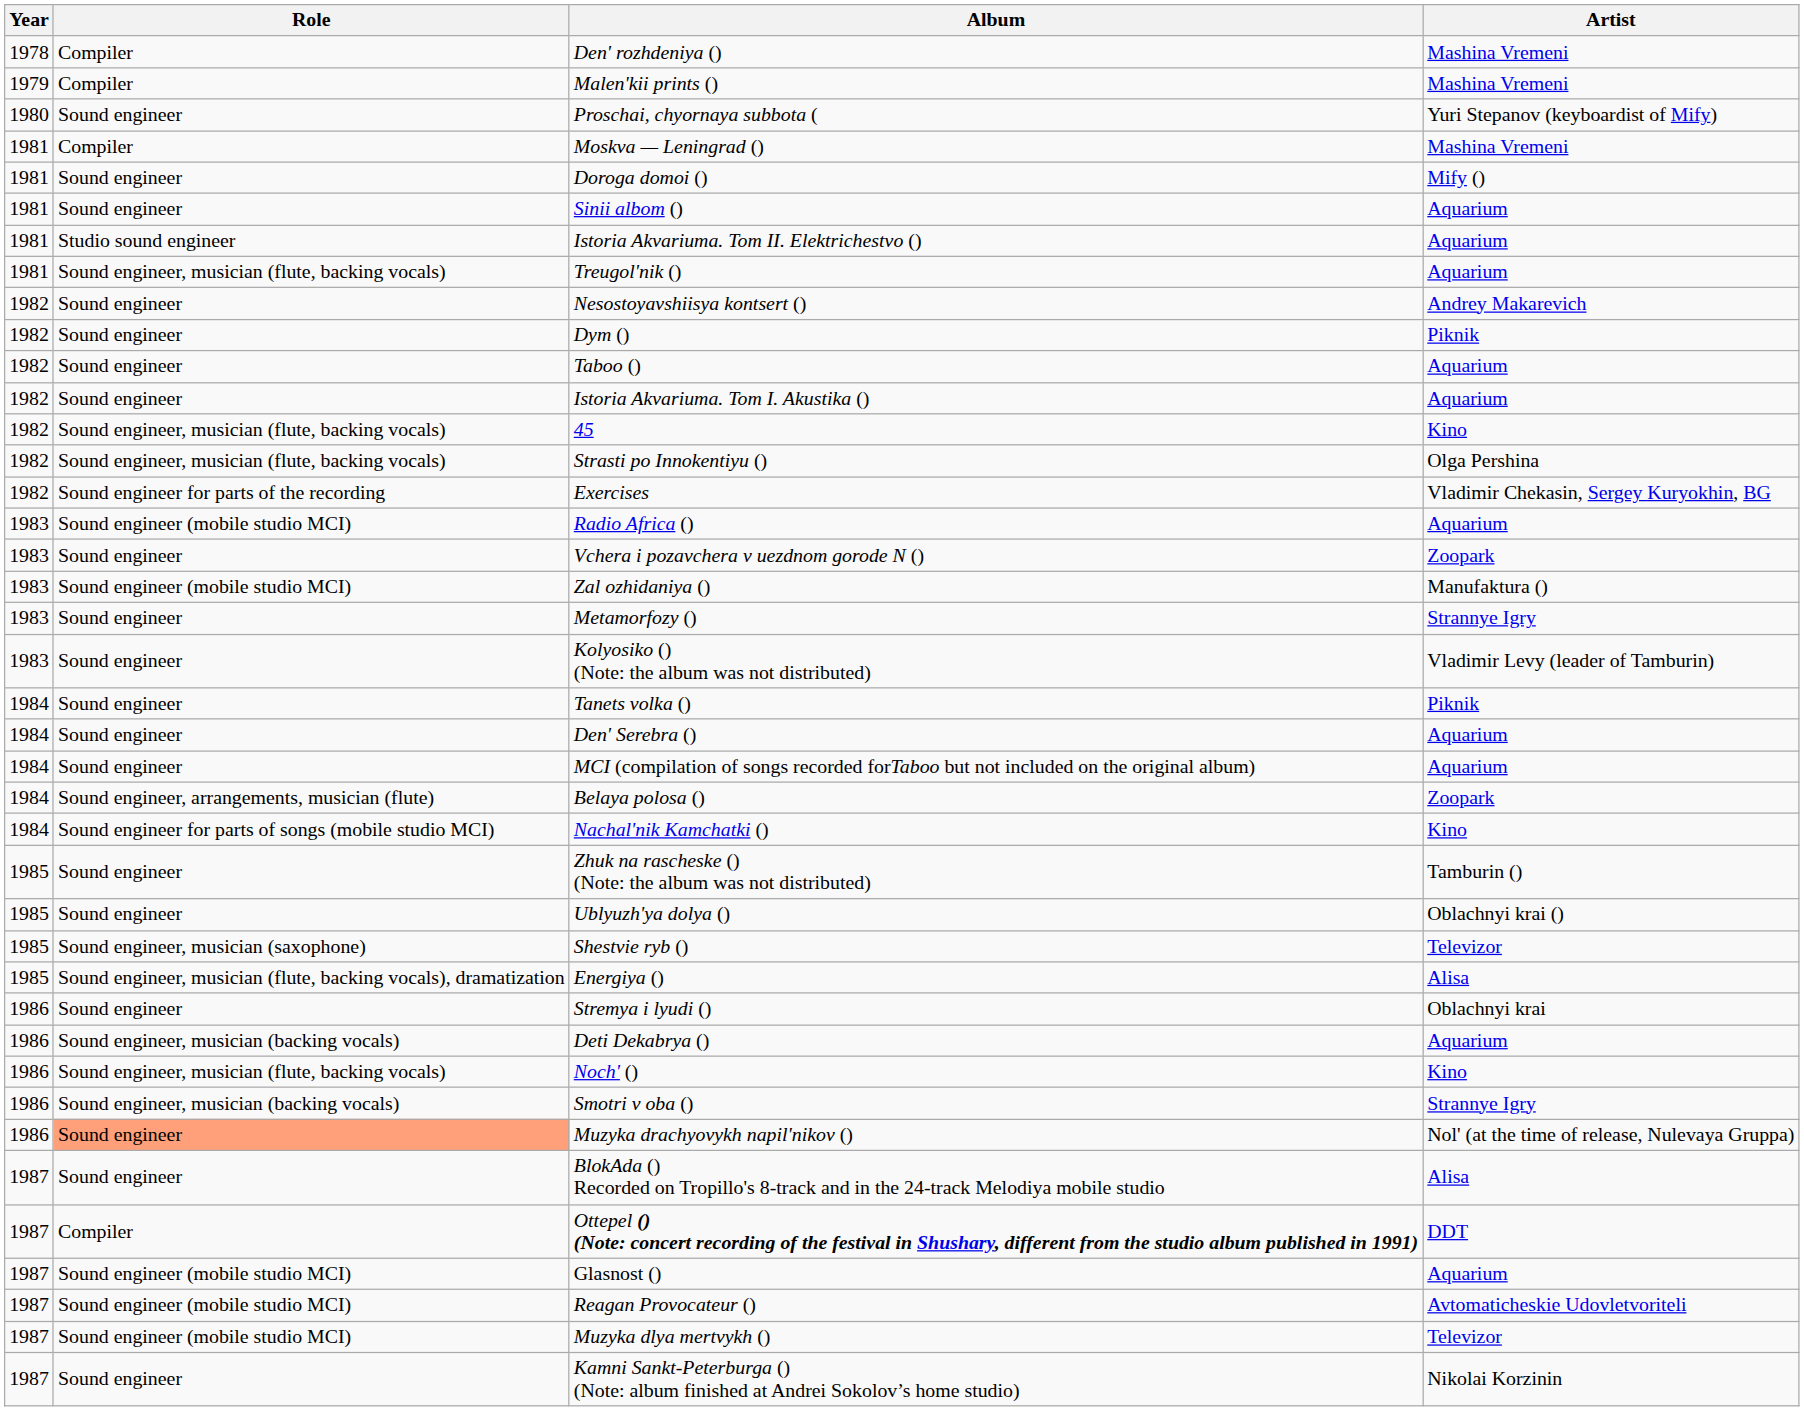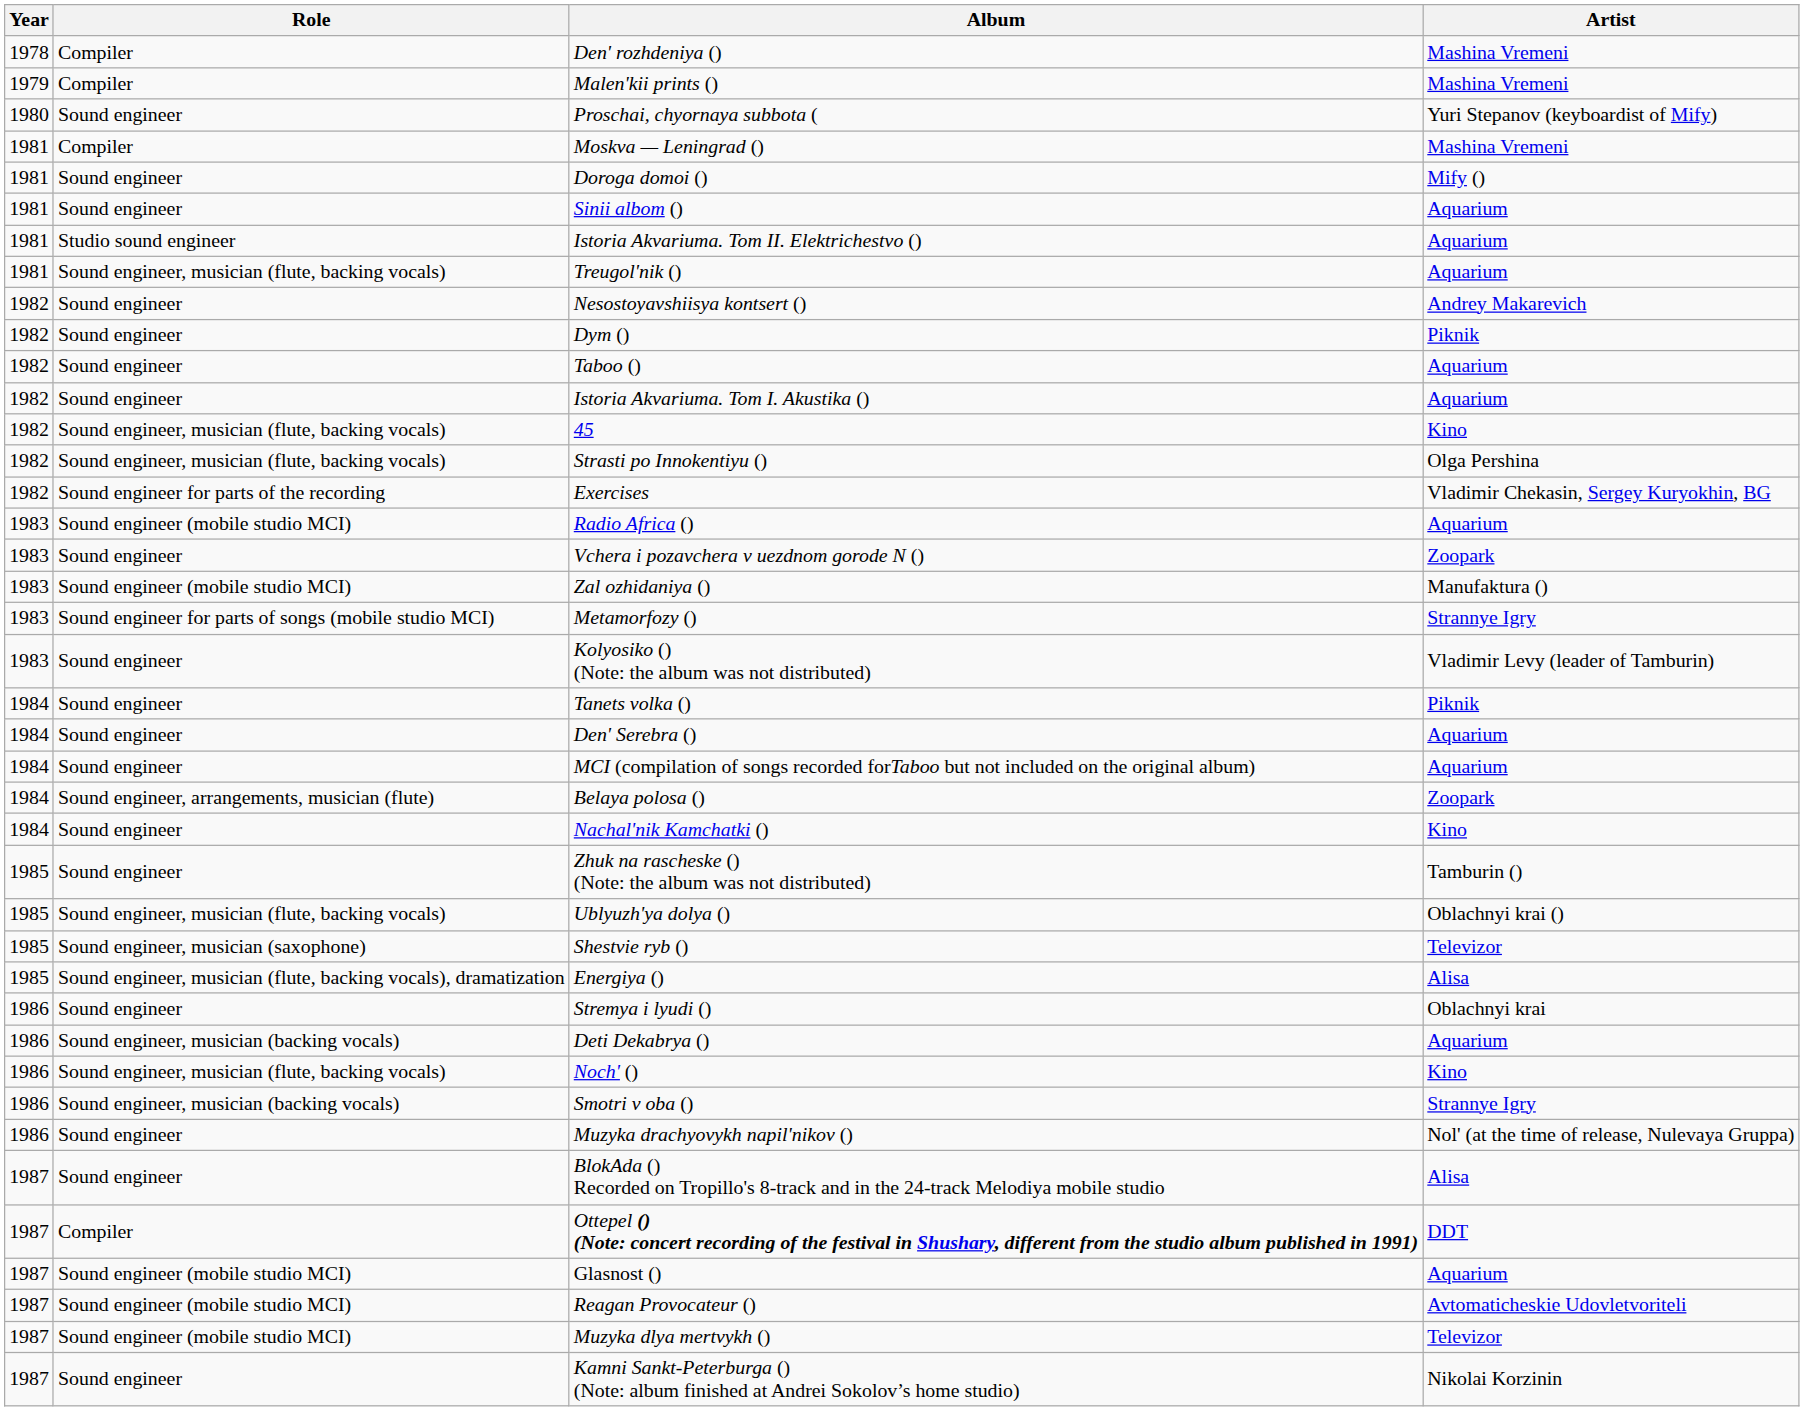 <table class="wikitable">
 <tr>
 <th>Year</th>
 <th>Role</th>
 <th>Album</th>
 <th>Artist</th>
 </tr>
 <tr>
 <td>1978</td>
 <td>Compiler</td>
 <td><em>Den' rozhdeniya</em> ()</td>
 <td><a href='#'>Mashina Vremeni</a></td>
 </tr>
 <tr>
 <td>1979</td>
 <td>Compiler</td>
 <td><em>Malen'kii prints</em> ()</td>
 <td><a href='#'>Mashina Vremeni</a></td>
 </tr>
 <tr>
 <td>1980</td>
 <td>Sound engineer</td>
 <td><em>Proschai, chyornaya subbota</em> (</td>
 <td>Yuri Stepanov (keyboardist of <a href='#'>Mify</a>)</td>
 </tr>
 <tr>
 <td>1981</td>
 <td>Compiler</td>
 <td><em>Moskva — Leningrad</em> ()</td>
 <td><a href='#'>Mashina Vremeni</a></td>
 </tr>
 <tr>
 <td>1981</td>
 <td>Sound engineer</td>
 <td><em>Doroga domoi</em> ()</td>
 <td><a href='#'>Mify</a> ()</td>
 </tr>
 <tr>
 <td>1981</td>
 <td>Sound engineer</td>
 <td><em><a href='#'>Sinii albom</a></em> ()</td>
 <td><a href='#'>Aquarium</a></td>
 </tr>
 <tr>
 <td>1981</td>
 <td>Studio sound engineer</td>
 <td><em>Istoria Akvariuma. Tom II. Elektrichestvo</em> ()</td>
 <td><a href='#'>Aquarium</a></td>
 </tr>
 <tr>
 <td>1981</td>
 <td>Sound engineer, musician (flute, backing vocals)</td>
 <td><em>Treugol'nik</em> ()</td>
 <td><a href='#'>Aquarium</a></td>
 </tr>
 <tr>
 <td>1982</td>
 <td>Sound engineer</td>
 <td><em>Nesostoyavshiisya kontsert</em> ()</td>
 <td><a href='#'>Andrey Makarevich</a></td>
 </tr>
 <tr>
 <td>1982</td>
 <td>Sound engineer</td>
 <td><em>Dym</em> ()</td>
 <td><a href='#'>Piknik</a></td>
 </tr>
 <tr>
 <td>1982</td>
 <td>Sound engineer</td>
 <td><em>Taboo</em> ()</td>
 <td><a href='#'>Aquarium</a></td>
 </tr>
 <tr>
 <td>1982</td>
 <td>Sound engineer</td>
 <td><em>Istoria Akvariuma. Tom I. Akustika</em> ()</td>
 <td><a href='#'>Aquarium</a></td>
 </tr>
 <tr>
 <td>1982</td>
 <td>Sound engineer, musician (flute, backing vocals)</td>
 <td><em><a href='#'>45</a></em></td>
 <td><a href='#'>Kino</a></td>
 </tr>
 <tr>
 <td>1982</td>
 <td>Sound engineer, musician (flute, backing vocals)</td>
 <td><em>Strasti po Innokentiyu</em> ()</td>
 <td>Olga Pershina</td>
 </tr>
 <tr>
 <td>1982</td>
 <td>Sound engineer for parts of the recording</td>
 <td><em>Еxercises</em></td>
 <td>Vladimir Chekasin, <a href='#'>Sergey Kuryokhin</a>, <a href='#'>BG</a></td>
 </tr>
 <tr>
 <td>1983</td>
 <td>Sound engineer (mobile studio MCI)</td>
 <td><em><a href='#'>Radio Africa</a></em> ()</td>
 <td><a href='#'>Aquarium</a></td>
 </tr>
 <tr>
 <td>1983</td>
 <td>Sound engineer</td>
 <td><em>Vchera i pozavchera v uezdnom gorode N</em> ()</td>
 <td><a href='#'>Zoopark</a></td>
 </tr>
 <tr>
 <td>1983</td>
 <td>Sound engineer (mobile studio MCI)</td>
 <td><em>Zal ozhidaniya</em> ()</td>
 <td>Manufaktura ()</td>
 </tr>
 <tr>
 <td>1983</td>
-<td>Sound engineer</td>
+<td>Sound engineer for parts of songs (mobile studio MCI)</td>
 <td><em>Metamorfozy</em> ()</td>
 <td><a href='#'>Strannye Igry</a></td>
 </tr>
 <tr>
 <td>1983</td>
 <td>Sound engineer</td>
 <td><em>Kolyosiko</em> ()<br>(Note: the album was not distributed)</td>
 <td>Vladimir Levy (leader of Tamburin)</td>
 </tr>
 <tr>
 <td>1984</td>
 <td>Sound engineer</td>
 <td><em>Tanets volka</em> ()</td>
 <td><a href='#'>Piknik</a></td>
 </tr>
 <tr>
 <td>1984</td>
 <td>Sound engineer</td>
 <td><em>Den' Serebra</em> ()</td>
 <td><a href='#'>Aquarium</a></td>
 </tr>
 <tr>
 <td>1984</td>
 <td>Sound engineer</td>
 <td><em>MCI</em> (compilation of songs recorded for<em>Taboo</em> but not included on the original album)</td>
 <td><a href='#'>Aquarium</a></td>
 </tr>
 <tr>
 <td>1984</td>
 <td>Sound engineer, arrangements, musician (flute)</td>
 <td><em>Belaya polosa</em> ()</td>
 <td><a href='#'>Zoopark</a></td>
 </tr>
 <tr>
 <td>1984</td>
-<td>Sound engineer for parts of songs (mobile studio MCI)</td>
+<td>Sound engineer</td>
 <td><em><a href='#'>Nachal'nik Kamchatki</a></em> ()</td>
 <td><a href='#'>Kino</a></td>
 </tr>
 <tr>
 <td>1985</td>
 <td>Sound engineer</td>
 <td><em>Zhuk na rascheske</em> ()<br>(Note: the album was not distributed)</td>
 <td>Tamburin ()</td>
 </tr>
 <tr>
 <td>1985</td>
-<td>Sound engineer</td>
+<td>Sound engineer, musician (flute, backing vocals)</td>
 <td><em>Ublyuzh'ya dolya</em> ()</td>
 <td>Oblachnyi krai ()</td>
 </tr>
 <tr>
 <td>1985</td>
 <td>Sound engineer, musician (saxophone)</td>
 <td><em>Shestvie ryb</em> ()</td>
 <td><a href='#'>Televizor</a></td>
 </tr>
 <tr>
 <td>1985</td>
 <td>Sound engineer, musician (flute, backing vocals), dramatization</td>
 <td><em>Energiya</em> ()</td>
 <td><a href='#'>Alisa</a></td>
 </tr>
 <tr>
 <td>1986</td>
 <td>Sound engineer</td>
 <td><em>Stremya i lyudi</em>  ()</td>
 <td>Oblachnyi krai</td>
 </tr>
 <tr>
 <td>1986</td>
 <td>Sound engineer, musician (backing vocals)</td>
 <td><em>Deti Dekabrya</em> ()</td>
 <td><a href='#'>Aquarium</a></td>
 </tr>
 <tr>
 <td>1986</td>
 <td>Sound engineer, musician (flute, backing vocals)</td>
 <td><em><a href='#'>Noch'</a></em> ()</td>
 <td><a href='#'>Kino</a></td>
 </tr>
 <tr>
 <td>1986</td>
 <td>Sound engineer, musician (backing vocals)</td>
 <td><em>Smotri v oba</em> ()</td>
 <td><a href='#'>Strannye Igry</a></td>
 </tr>
 <tr>
 <td>1986</td>
-<td style="background: lightsalmon;">Sound engineer</td>
+<td>Sound engineer</td>
 <td><em>Muzyka drachyovykh napil'nikov</em> ()</td>
 <td>Nol' (at the time of release, Nulevaya Gruppa)</td>
 </tr>
 <tr>
 <td>1987</td>
 <td>Sound engineer</td>
 <td><em>BlokAda</em> ()<br>Recorded on Tropillo's 8-track and in the 24-track Melodiya mobile studio</td>
 <td><a href='#'>Alisa</a></td>
 </tr>
 <tr>
 <td>1987</td>
 <td>Compiler</td>
 <td><em>Ottepel<strong> ()<br>(Note: concert recording of the festival in <a href='#'>Shushary</a>, different from the studio album published in 1991)</td>
 <td><a href='#'>DDT</a></td>
 </tr>
 <tr>
 <td>1987</td>
 <td>Sound engineer (mobile studio MCI)</td>
 <td></em>Glasnost</strong> ()</td>
 <td><a href='#'>Aquarium</a></td>
 </tr>
 <tr>
 <td>1987</td>
 <td>Sound engineer (mobile studio MCI)</td>
 <td><em>Reagan Provocateur</em> ()</td>
 <td><a href='#'>Avtomaticheskie Udovletvoriteli</a></td>
 </tr>
 <tr>
 <td>1987</td>
 <td>Sound engineer (mobile studio MCI)</td>
 <td><em>Muzyka dlya mertvykh</em> ()</td>
 <td><a href='#'>Televizor</a></td>
 </tr>
 <tr>
 <td>1987</td>
 <td>Sound engineer</td>
 <td><em>Kamni Sankt-Peterburga</em> ()<br>(Note: album finished at Andrei Sokolov’s home studio)</td>
 <td>Nikolai Korzinin</td>
 </tr>
 </table>
